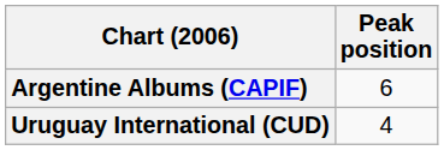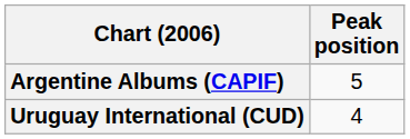 <table class="wikitable sortable plainrowheaders">
 <tr>
 <th>Chart (2006)</th>
 <th>Peak<br>position</th>
 </tr>
 <tr>
 <th scope="row" style="text-align:left;">Argentine Albums (<a href='#'>CAPIF</a>)</th>
-<td style="text-align:center;">6</td>
+<td style="text-align:center;">5</td>
 </tr>
 <tr>
 <th scope="row" style="text-align:left;">Uruguay International (CUD)</th>
 <td style="text-align:center;">4</td>
 </tr>
 </table>
